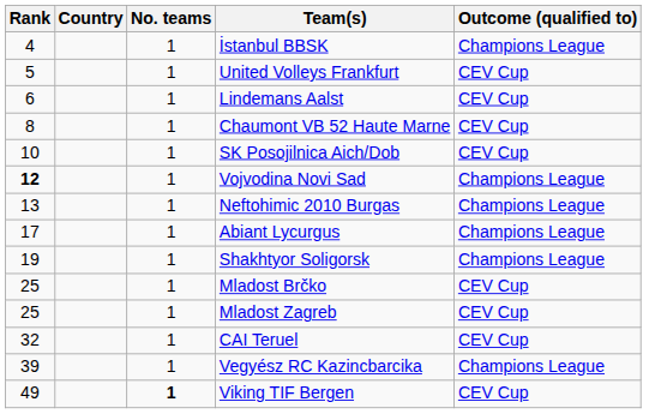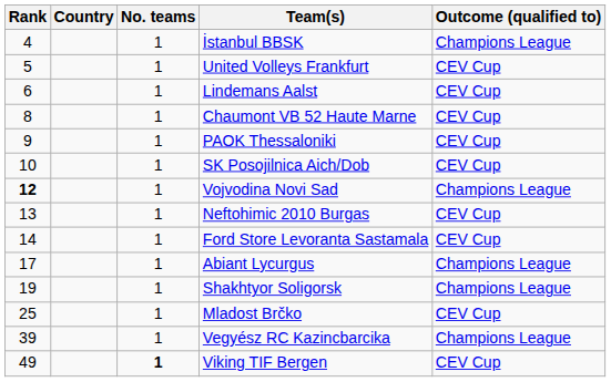 <table class="wikitable" style="text-align:left">
 <tr>
 <th>Rank</th>
 <th>Country</th>
 <th>No. teams</th>
 <th>Team(s)</th>
 <th>Outcome (qualified to)</th>
 </tr>
 <tr>
 <td align="center">4</td>
 <td></td>
 <td align="center">1</td>
 <td><a href='#'>İstanbul BBSK</a></td>
 <td><a href='#'>Champions League</a></td>
 </tr>
 <tr>
 <td align="center">5</td>
 <td></td>
 <td align="center">1</td>
 <td><a href='#'>United Volleys Frankfurt</a></td>
 <td><a href='#'>CEV Cup</a></td>
 </tr>
 <tr>
 <td align="center">6</td>
 <td></td>
 <td align="center">1</td>
 <td><a href='#'>Lindemans Aalst</a></td>
 <td><a href='#'>CEV Cup</a></td>
 </tr>
 <tr>
 <td align="center">8</td>
 <td></td>
 <td align="center">1</td>
 <td><a href='#'>Chaumont VB 52 Haute Marne</a></td>
 <td><a href='#'>CEV Cup</a></td>
 </tr>
 <tr>
+<td align="center">9</td>
+<td></td>
+<td align="center">1</td>
+<td><a href='#'>PAOK Thessaloniki</a></td>
+<td><a href='#'>CEV Cup</a></td>
+</tr>
+<tr>
 <td align="center">10</td>
 <td></td>
 <td align="center">1</td>
 <td><a href='#'>SK Posojilnica Aich/Dob</a></td>
 <td><a href='#'>CEV Cup</a></td>
 </tr>
 <tr>
 <td align="center"><strong>12</strong></td>
 <td></td>
 <td align="center">1</td>
 <td><a href='#'>Vojvodina Novi Sad</a></td>
 <td><a href='#'>Champions League</a></td>
 </tr>
 <tr>
 <td align="center">13</td>
 <td></td>
 <td align="center">1</td>
 <td><a href='#'>Neftohimic 2010 Burgas</a></td>
-<td><a href='#'>Champions League</a></td>
+<td><a href='#'>CEV Cup</a></td>
+</tr>
+<tr>
+<td align="center">14</td>
+<td></td>
+<td align="center">1</td>
+<td><a href='#'>Ford Store Levoranta Sastamala</a></td>
+<td><a href='#'>CEV Cup</a></td>
 </tr>
 <tr>
 <td align="center">17</td>
 <td></td>
 <td align="center">1</td>
 <td><a href='#'>Abiant Lycurgus</a></td>
 <td><a href='#'>Champions League</a></td>
 </tr>
 <tr>
 <td align="center">19</td>
 <td></td>
 <td align="center">1</td>
 <td><a href='#'>Shakhtyor Soligorsk</a></td>
 <td><a href='#'>Champions League</a></td>
 </tr>
 <tr>
 <td align="center">25</td>
 <td></td>
 <td align="center">1</td>
 <td><a href='#'>Mladost Brčko</a></td>
 <td><a href='#'>CEV Cup</a></td>
 </tr>
 <tr>
-<td align="center">25</td>
-<td></td>
-<td align="center">1</td>
-<td><a href='#'>Mladost Zagreb</a></td>
-<td><a href='#'>CEV Cup</a></td>
-</tr>
-<tr>
-<td align="center">32</td>
-<td></td>
-<td align="center">1</td>
-<td><a href='#'>CAI Teruel</a></td>
-<td><a href='#'>CEV Cup</a></td>
-</tr>
-<tr>
 <td align="center">39</td>
 <td></td>
 <td align="center">1</td>
 <td><a href='#'>Vegyész RC Kazincbarcika</a></td>
 <td><a href='#'>Champions League</a></td>
 </tr>
 <tr>
 <td align="center">49</td>
 <td></td>
 <td align="center"><strong>1</strong></td>
 <td><a href='#'>Viking TIF Bergen</a></td>
 <td><a href='#'>CEV Cup</a></td>
 </tr>
 </table>
